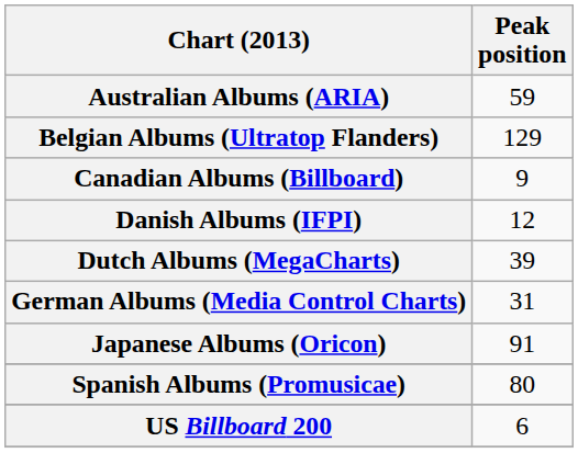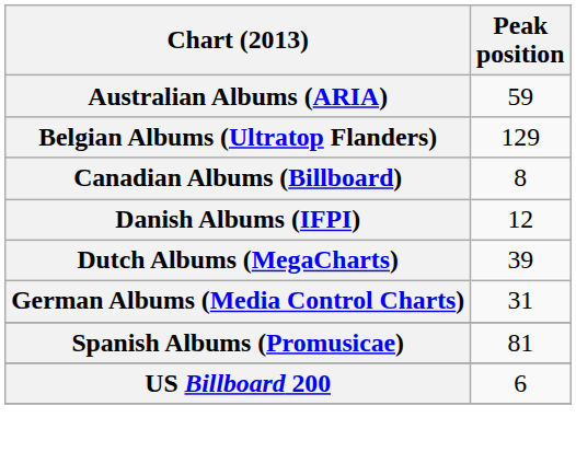 <table class="wikitable plainrowheaders sortable" style="text-align:center;">
 <tr>
 <th scope="col">Chart (2013)</th>
 <th scope="col">Peak<br>position</th>
 </tr>
 <tr>
 <th scope="row">Australian Albums (<a href='#'>ARIA</a>)</th>
 <td>59</td>
 </tr>
 <tr>
 <th scope="row">Belgian Albums (<a href='#'>Ultratop</a> Flanders)</th>
 <td>129</td>
 </tr>
 <tr>
 <th scope="row">Canadian Albums (<a href='#'>Billboard</a>)</th>
-<td>9</td>
+<td>8</td>
 </tr>
 <tr>
 <th scope="row">Danish Albums (<a href='#'>IFPI</a>)</th>
 <td>12</td>
 </tr>
 <tr>
 <th scope="row">Dutch Albums (<a href='#'>MegaCharts</a>)</th>
 <td>39</td>
 </tr>
 <tr>
 <th scope="row">German Albums (<a href='#'>Media Control Charts</a>)</th>
 <td>31</td>
 </tr>
 <tr>
-<th scope="row">Japanese Albums (<a href='#'>Oricon</a>)</th>
-<td>91</td>
-</tr>
-<tr>
 </tr>
 <tr>
 <th scope="row">Spanish Albums (<a href='#'>Promusicae</a>)</th>
-<td>80</td>
+<td>81</td>
 </tr>
 <tr>
 </tr>
 <tr>
 </tr>
 <tr>
 </tr>
 <tr>
 <th scope="row">US <a href='#'><em>Billboard</em> 200</a></th>
 <td>6</td>
 </tr>
 <tr>
 </tr>
 </table>
